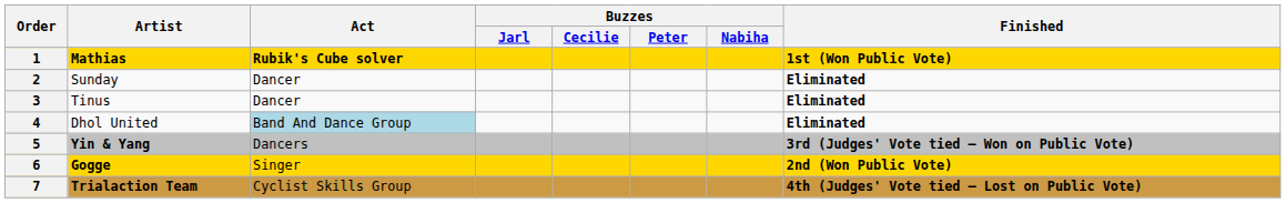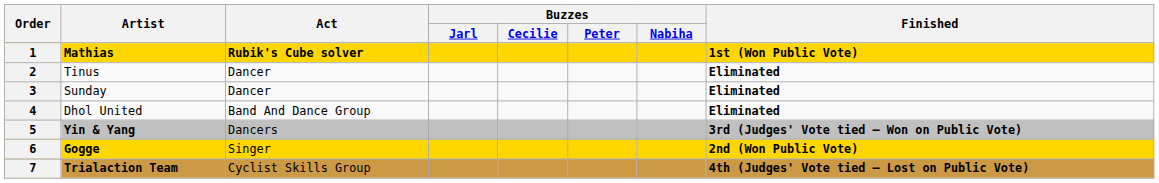 <table class="wikitable sortable" width="100%">
 <tr>
 <th rowspan="2">Order</th>
 <th rowspan="2" class="unsortable">Artist</th>
 <th rowspan="2" class="unsortable">Act</th>
 <th colspan="4" class="unsortable">Buzzes</th>
 <th rowspan="2">Finished</th>
 </tr>
 <tr>
 <th width="70"><a href='#'>Jarl</a></th>
 <th width="70"><a href='#'>Cecilie</a></th>
 <th width="70"><a href='#'>Peter</a></th>
 <th width="70"><a href='#'>Nabiha</a></th>
 </tr>
 <tr style="background:gold;">
 <th>1</th>
 <td><strong>Mathias</strong></td>
 <td><strong>Rubik's Cube solver</strong></td>
 <td></td>
 <td></td>
 <td></td>
 <td></td>
 <td><strong>1st (Won Public Vote)</strong></td>
 </tr>
 <tr>
 <th>2</th>
-<td>Sunday</td>
+<td>Tinus</td>
 <td>Dancer</td>
 <td></td>
 <td></td>
 <td></td>
 <td></td>
 <td><strong>Eliminated</strong></td>
 </tr>
 <tr>
 <th>3</th>
-<td>Tinus</td>
+<td>Sunday</td>
 <td>Dancer</td>
 <td></td>
 <td></td>
 <td></td>
 <td></td>
 <td><strong>Eliminated</strong></td>
 </tr>
 <tr>
 <th>4</th>
 <td>Dhol United</td>
-<td style="background: lightblue;">Band And Dance Group</td>
+<td>Band And Dance Group</td>
 <td></td>
 <td></td>
 <td></td>
 <td></td>
 <td><strong>Eliminated</strong></td>
 </tr>
 <tr style="background:silver;">
 <th>5</th>
 <td><strong>Yin & Yang</strong></td>
 <td>Dancers</td>
 <td align="center"></td>
 <td align="center"></td>
 <td></td>
 <td></td>
 <td><strong>3rd (Judges' Vote tied – Won on Public Vote)</strong></td>
 </tr>
 <tr style="background:gold;">
 <th>6</th>
 <td><strong>Gogge</strong></td>
 <td>Singer</td>
 <td></td>
 <td></td>
 <td></td>
 <td></td>
 <td><strong>2nd (Won Public Vote)</strong></td>
 </tr>
 <tr style="background:#c94;">
 <th>7</th>
 <td><strong>Trialaction Team</strong></td>
 <td>Cyclist Skills Group</td>
 <td></td>
 <td></td>
 <td align="center"></td>
 <td align="center"></td>
 <td><strong>4th (Judges' Vote tied – Lost on Public Vote)</strong></td>
 </tr>
 </table>
